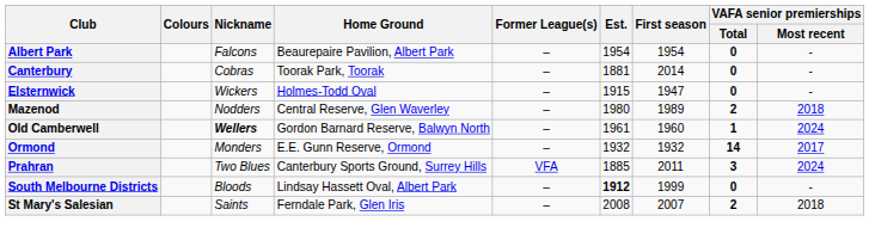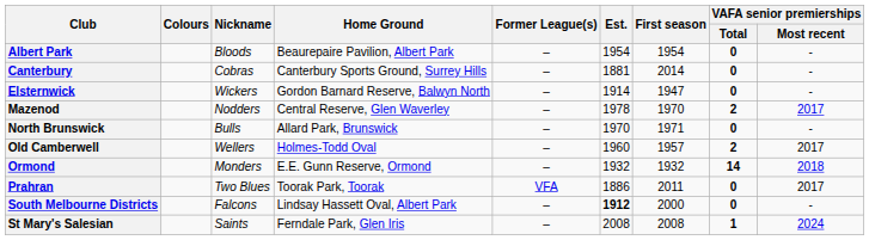 <table class="wikitable sortable" width:100%">
 <tr>
 <th rowspan="2">Club</th>
 <th rowspan="2" class=unsortable>Colours</th>
 <th rowspan="2">Nickname</th>
 <th rowspan="2">Home Ground</th>
 <th rowspan="2">Former League(s)</th>
 <th rowspan="2">Est.</th>
 <th rowspan="2">First season</th>
 <th colspan="2">VAFA senior premierships</th>
 </tr>
 <tr>
 <th>Total</th>
 <th>Most recent</th>
 </tr>
 <tr>
 <th style="text-align:left;"><a href='#'>Albert Park</a></th>
 <td></td>
-<td><em>Falcons</em></td>
+<td><em>Bloods</em></td>
 <td>Beaurepaire Pavilion, <a href='#'>Albert Park</a></td>
 <td style="text-align:center;">–</td>
 <td style="text-align:center;">1954</td>
 <td style="text-align:center;">1954</td>
 <td style="text-align:center;"><strong>0</strong></td>
 <td style="text-align:center;">-</td>
 </tr>
 <tr>
 <th style="text-align:left;"><a href='#'>Canterbury</a></th>
 <td></td>
 <td><em>Cobras</em></td>
-<td>Toorak Park, <a href='#'>Toorak</a></td>
+<td>Canterbury Sports Ground, <a href='#'>Surrey Hills</a></td>
 <td style="text-align:center;">–</td>
 <td style="text-align:center;">1881</td>
 <td style="text-align:center;">2014</td>
 <td style="text-align:center;"><strong>0</strong></td>
 <td style="text-align:center;">-</td>
 </tr>
 <tr>
 <th style="text-align:left;"><a href='#'>Elsternwick</a></th>
 <td></td>
 <td><em>Wickers</em></td>
-<td><a href='#'>Holmes-Todd Oval</a></td>
+<td>Gordon Barnard Reserve, <a href='#'>Balwyn North</a></td>
 <td style="text-align:center;">–</td>
-<td style="text-align:center;">1915</td>
+<td style="text-align:center;">1914</td>
 <td style="text-align:center;">1947</td>
 <td style="text-align:center;"><strong>0</strong></td>
 <td style="text-align:center;">-</td>
 </tr>
 <tr>
 <th style="text-align:left;">Mazenod</th>
 <td></td>
 <td><em>Nodders</em></td>
 <td>Central Reserve, <a href='#'>Glen Waverley</a></td>
 <td style="text-align:center;">–</td>
-<td style="text-align:center;">1980</td>
-<td style="text-align:center;">1989</td>
+<td style="text-align:center;">1978</td>
+<td style="text-align:center;">1970</td>
 <td style="text-align:center;"><strong>2</strong></td>
-<td style="text-align:center;"><a href='#'>2018</a></td>
+<td style="text-align:center;"><a href='#'>2017</a></td>
+</tr>
+<tr>
+<th style="text-align:left;">North Brunswick</th>
+<td></td>
+<td><em>Bulls</em></td>
+<td>Allard Park, <a href='#'>Brunswick</a></td>
+<td style="text-align:center;">–</td>
+<td style="text-align:center;">1970</td>
+<td style="text-align:center;">1971</td>
+<td style="text-align:center;"><strong>0</strong></td>
+<td style="text-align:center;">-</td>
 </tr>
 <tr>
 <th style="text-align:left;">Old Camberwell</th>
 <td></td>
-<td><strong><em>Wellers</em></strong></td>
-<td>Gordon Barnard Reserve, <a href='#'>Balwyn North</a></td>
+<td><em>Wellers</em></td>
+<td><a href='#'>Holmes-Todd Oval</a></td>
 <td style="text-align:center;">–</td>
-<td style="text-align:center;">1961</td>
 <td style="text-align:center;">1960</td>
-<td style="text-align:center;"><strong>1</strong></td>
-<td style="text-align:center;"><a href='#'>2024</a></td>
+<td style="text-align:center;">1957</td>
+<td style="text-align:center;"><strong>2</strong></td>
+<td style="text-align:center;">2017</td>
 </tr>
 <tr>
 <th style="text-align:left;"><a href='#'>Ormond</a></th>
 <td></td>
 <td><em>Monders</em></td>
 <td>E.E. Gunn Reserve, <a href='#'>Ormond</a></td>
 <td style="text-align:center;">–</td>
 <td style="text-align:center;">1932</td>
 <td style="text-align:center;">1932</td>
 <td style="text-align:center;"><strong>14</strong></td>
-<td style="text-align:center;"><a href='#'>2017</a></td>
+<td style="text-align:center;"><a href='#'>2018</a></td>
 </tr>
 <tr>
 <th style="text-align:left;"><a href='#'>Prahran</a></th>
 <td></td>
 <td><em>Two Blues</em></td>
-<td>Canterbury Sports Ground, <a href='#'>Surrey Hills</a></td>
+<td>Toorak Park, <a href='#'>Toorak</a></td>
 <td style="text-align:center;"><a href='#'>VFA</a></td>
-<td style="text-align:center;">1885</td>
+<td style="text-align:center;">1886</td>
 <td style="text-align:center;">2011</td>
-<td style="text-align:center;"><strong>3</strong></td>
-<td style="text-align:center;"><a href='#'>2024</a></td>
+<td style="text-align:center;"><strong>0</strong></td>
+<td style="text-align:center;">2017</td>
 </tr>
 <tr>
 <th style="text-align:left;"><a href='#'>South Melbourne Districts</a></th>
 <td></td>
-<td><em>Bloods</em></td>
+<td><em>Falcons</em></td>
 <td>Lindsay Hassett Oval, <a href='#'>Albert Park</a></td>
 <td style="text-align:center;">–</td>
 <td style="text-align:center;"><strong>1912</strong></td>
-<td style="text-align:center;">1999</td>
+<td style="text-align:center;">2000</td>
 <td style="text-align:center;"><strong>0</strong></td>
 <td style="text-align:center;">-</td>
 </tr>
 <tr>
 <th style="text-align:left;">St Mary's Salesian</th>
 <td></td>
 <td><em>Saints</em></td>
 <td>Ferndale Park, <a href='#'>Glen Iris</a></td>
 <td style="text-align:center;">–</td>
 <td style="text-align:center;">2008</td>
-<td style="text-align:center;">2007</td>
-<td style="text-align:center;"><strong>2</strong></td>
-<td style="text-align:center;">2018</td>
+<td style="text-align:center;">2008</td>
+<td style="text-align:center;"><strong>1</strong></td>
+<td style="text-align:center;"><a href='#'>2024</a></td>
 </tr>
 </table>
